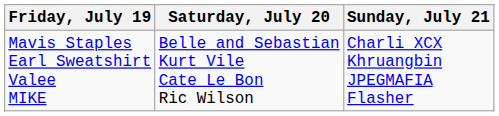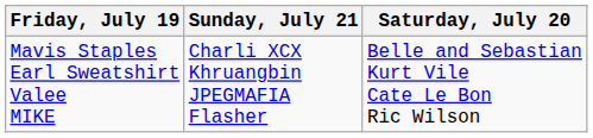 <table class="wikitable">
 <tr>
 <th>Friday, July 19</th>
+<th>Sunday, July 21</th>
 <th>Saturday, July 20</th>
-<th>Sunday, July 21</th>
 </tr>
 <tr valign="top">
 <td><a href='#'>Mavis Staples</a><br><a href='#'>Earl Sweatshirt</a><br><a href='#'>Valee</a><br><a href='#'>MIKE</a></td>
+<td><a href='#'>Charli XCX</a><br><a href='#'>Khruangbin</a><br><a href='#'>JPEGMAFIA</a><br><a href='#'>Flasher</a></td>
 <td><a href='#'>Belle and Sebastian</a><br><a href='#'>Kurt Vile</a><br><a href='#'>Cate Le Bon</a><br>Ric Wilson</td>
-<td><a href='#'>Charli XCX</a><br><a href='#'>Khruangbin</a><br><a href='#'>JPEGMAFIA</a><br><a href='#'>Flasher</a></td>
 </tr>
 </table>
